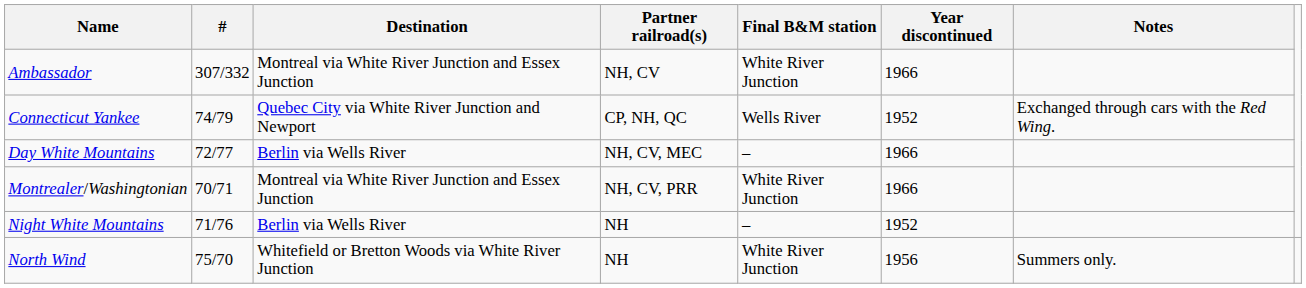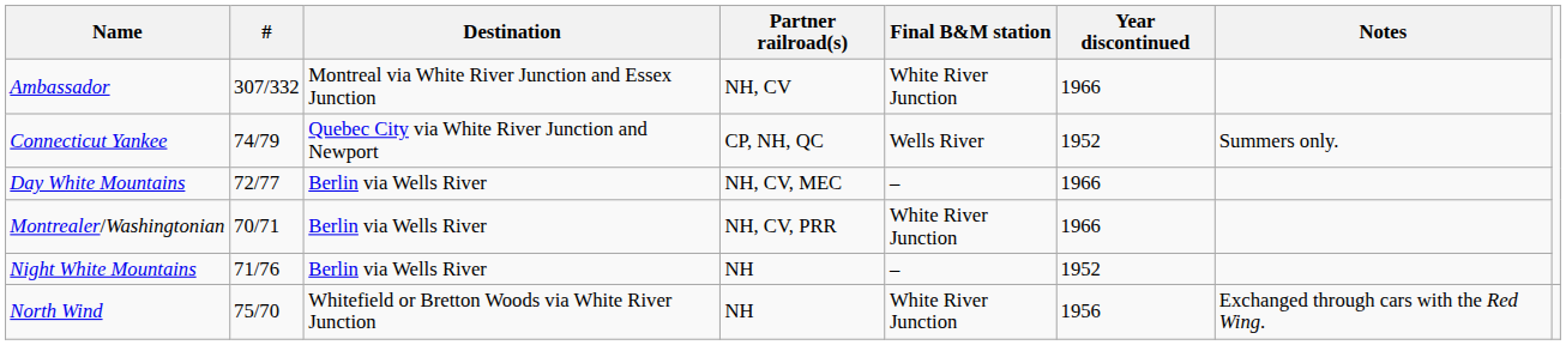 <table class="wikitable sortable">
 <tr>
 <th>Name</th>
 <th>#</th>
 <th>Destination</th>
 <th>Partner railroad(s)</th>
 <th>Final B&M station</th>
 <th>Year discontinued</th>
 <th>Notes</th>
 </tr>
 <tr>
 <td><em><a href='#'>Ambassador</a></em></td>
 <td>307/332</td>
 <td>Montreal via White River Junction and Essex Junction</td>
 <td>NH, CV</td>
 <td>White River Junction</td>
 <td>1966</td>
 <td></td>
 </tr>
 <tr>
 <td><em><a href='#'>Connecticut Yankee</a></em></td>
 <td>74/79</td>
 <td><a href='#'>Quebec City</a> via White River Junction and Newport</td>
 <td>CP, NH, QC</td>
 <td>Wells River</td>
 <td>1952</td>
-<td>Exchanged through cars with the <em>Red Wing</em>.</td>
+<td>Summers only.</td>
 </tr>
 <tr>
 <td><em><a href='#'>Day White Mountains</a></em></td>
 <td>72/77</td>
 <td><a href='#'>Berlin</a> via Wells River</td>
 <td>NH, CV, MEC</td>
 <td>–</td>
 <td>1966</td>
 <td></td>
 </tr>
 <tr>
 <td><em><a href='#'>Montrealer</a></em>/<em>Washingtonian</em></td>
 <td>70/71</td>
-<td>Montreal via White River Junction and Essex Junction</td>
+<td><a href='#'>Berlin</a> via Wells River</td>
 <td>NH, CV, PRR</td>
 <td>White River Junction</td>
 <td>1966</td>
 <td></td>
 </tr>
 <tr>
 <td><em><a href='#'>Night White Mountains</a></em></td>
 <td>71/76</td>
 <td><a href='#'>Berlin</a> via Wells River</td>
 <td>NH</td>
 <td>–</td>
 <td>1952</td>
 <td></td>
 </tr>
 <tr>
 <td><em><a href='#'>North Wind</a></em></td>
 <td>75/70</td>
 <td>Whitefield or Bretton Woods via White River Junction</td>
 <td>NH</td>
 <td>White River Junction</td>
 <td>1956</td>
-<td>Summers only.</td>
+<td>Exchanged through cars with the <em>Red Wing</em>.</td>
 <td></td>
 </tr>
 </table>
